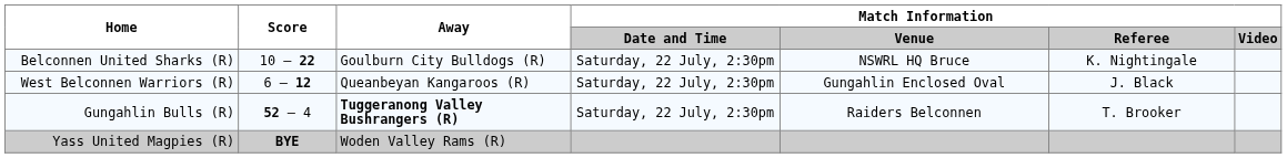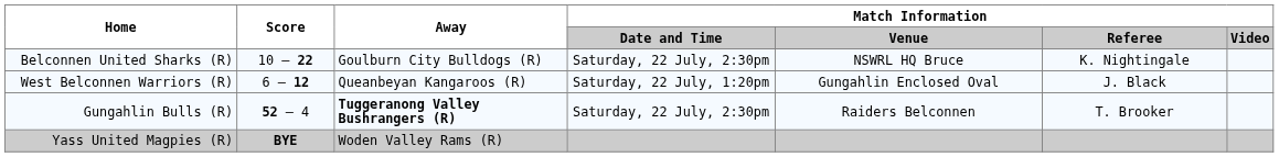 <table border="1" cellpadding="3" cellspacing="0" width="100%" style="border-collapse:collapse;  text-align:center;">
 <tr>
 <th rowspan="2" width="19%">Home</th>
 <th rowspan="2" width="8%">Score</th>
 <th rowspan="2" width="19%">Away</th>
 <th colspan="4">Match Information</th>
 </tr>
 <tr style="background:#CCCCCC">
 <th width="17%">Date and Time</th>
 <th width="22%">Venue</th>
 <th width="50%">Referee</th>
 <th>Video</th>
 </tr>
 <tr style="text-align:center; background:#f5faff;">
 <td align="right">Belconnen United Sharks (R) </td>
 <td>10 – <strong>22</strong></td>
 <td align="left"> Goulburn City Bulldogs (R)</td>
 <td>Saturday, 22 July, 2:30pm</td>
 <td>NSWRL HQ Bruce</td>
 <td>K. Nightingale</td>
 <td></td>
 </tr>
 <tr style="text-align:center; background:#f5faff;">
 <td align="right">West Belconnen Warriors (R) </td>
 <td>6 – <strong>12</strong></td>
 <td align="left"> Queanbeyan Kangaroos (R)</td>
-<td>Saturday, 22 July, 2:30pm</td>
+<td>Saturday, 22 July, 1:20pm</td>
 <td>Gungahlin Enclosed Oval</td>
 <td>J. Black</td>
 <td></td>
 </tr>
 <tr style="text-align:center; background:#f5faff;">
 <td align="right">Gungahlin Bulls (R) </td>
 <td><strong>52</strong> – 4</td>
 <td align="left"><strong> Tuggeranong Valley Bushrangers (R)</strong></td>
 <td>Saturday, 22 July, 2:30pm</td>
 <td>Raiders Belconnen</td>
 <td>T. Brooker</td>
 <td></td>
 </tr>
 <tr style="text-align:center; background:#CCCCCC;">
 <td align="right">Yass United Magpies (R) </td>
 <td><strong>BYE</strong></td>
 <td align="left"> Woden Valley Rams (R)</td>
 <td></td>
 <td></td>
 <td></td>
 <td></td>
 </tr>
 </table>
